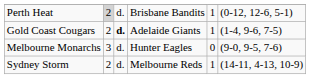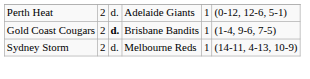 <table class="wikitable">
 <tr>
 </tr>
 <tr>
 <td>Perth Heat</td>
-<td style="background: lightgrey;">2</td>
+<td>2</td>
 <td>d.</td>
-<td>Brisbane Bandits</td>
+<td>Adelaide Giants</td>
 <td>1</td>
 <td>(0-12, 12-6, 5-1)</td>
 </tr>
 <tr>
 <td>Gold Coast Cougars</td>
 <td>2</td>
 <td><strong>d.</strong></td>
-<td>Adelaide Giants</td>
+<td>Brisbane Bandits</td>
 <td>1</td>
 <td>(1-4, 9-6, 7-5)</td>
-</tr>
-<tr>
-<td>Melbourne Monarchs</td>
-<td>3</td>
-<td>d.</td>
-<td>Hunter Eagles</td>
-<td>0</td>
-<td>(9-0, 9-5, 7-6)</td>
 </tr>
 <tr>
 <td>Sydney Storm</td>
 <td>2</td>
 <td>d.</td>
 <td>Melbourne Reds</td>
 <td>1</td>
 <td>(14-11, 4-13, 10-9)</td>
 </tr>
 </table>
